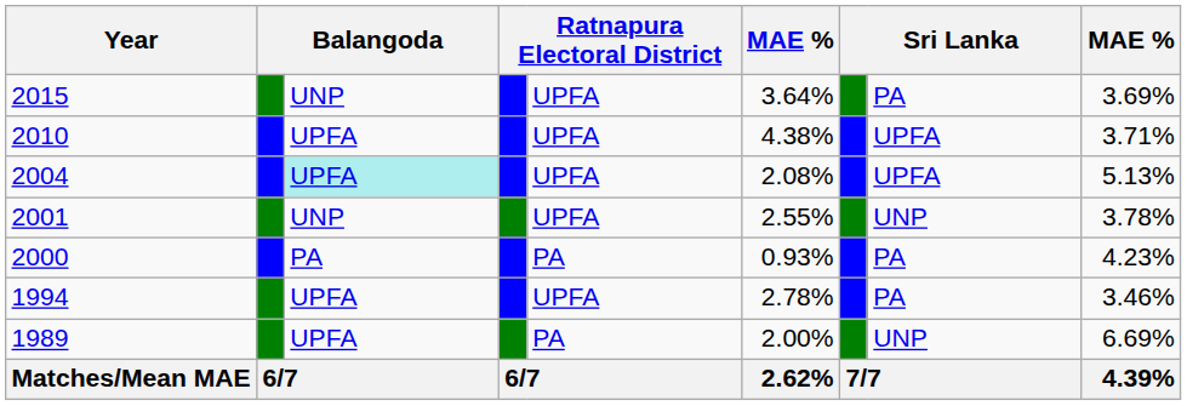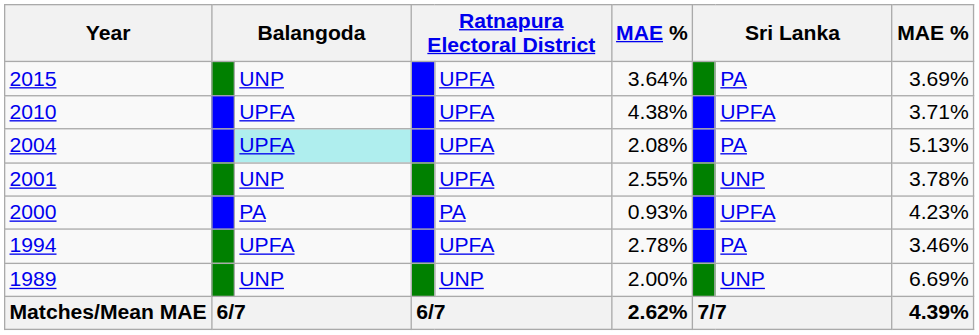 <table class="wikitable">
 <tr>
 <th>Year</th>
 <th colspan="2" width="144px">Balangoda</th>
 <th colspan="2" width="144px"><a href='#'>Ratnapura Electoral District</a></th>
 <th><a href='#'>MAE</a> %</th>
 <th colspan="2" width="144px">Sri Lanka</th>
 <th>MAE %</th>
 </tr>
 <tr>
 <td><a href='#'>2015</a></td>
 <td style="background-color:green;" width="10px"></td>
 <td style="text-align:left;"><a href='#'>UNP</a></td>
 <td style="background-color:blue;" width="10px"></td>
 <td style="text-align:left;"><a href='#'>UPFA</a></td>
 <td style="text-align:right;">3.64%</td>
 <td style="background-color:green;" width="10px"></td>
 <td style="text-align:left;"><a href='#'>PA</a></td>
 <td style="text-align:right;">3.69%</td>
 </tr>
 <tr>
 <td><a href='#'>2010</a></td>
 <td style="background-color:blue;" width="10px"></td>
 <td style="text-align:left;"><a href='#'>UPFA</a></td>
 <td style="background-color:blue;" width="10px"></td>
 <td style="text-align:left;"><a href='#'>UPFA</a></td>
 <td style="text-align:right;">4.38%</td>
 <td style="background-color:blue;" width="10px"></td>
 <td style="text-align:left;"><a href='#'>UPFA</a></td>
 <td style="text-align:right;">3.71%</td>
 </tr>
 <tr>
 <td><a href='#'>2004</a></td>
 <td style="background-color:blue;" width="10px"></td>
 <td style="background: paleturquoise; text-align:left;"><a href='#'>UPFA</a></td>
 <td style="background-color:blue;" width="10px"></td>
 <td style="text-align:left;"><a href='#'>UPFA</a></td>
 <td style="text-align:right;">2.08%</td>
 <td style="background-color:blue;" width="10px"></td>
-<td style="text-align:left;"><a href='#'>UPFA</a></td>
+<td style="text-align:left;"><a href='#'>PA</a></td>
 <td style="text-align:right;">5.13%</td>
 </tr>
 <tr>
 <td><a href='#'>2001</a></td>
 <td style="background-color:green;" width="10px"></td>
 <td style="text-align:left;"><a href='#'>UNP</a></td>
 <td style="background-color:green;" width="10px"></td>
 <td style="text-align:left;"><a href='#'>UPFA</a></td>
 <td style="text-align:right;">2.55%</td>
 <td style="background-color:green;" width="10px"></td>
 <td style="text-align:left;"><a href='#'>UNP</a></td>
 <td style="text-align:right;">3.78%</td>
 </tr>
 <tr>
 <td><a href='#'>2000</a></td>
 <td style="background-color:blue;" width="10px"></td>
 <td style="text-align:left;"><a href='#'>PA</a></td>
 <td style="background-color:blue;" width="10px"></td>
 <td style="text-align:left;"><a href='#'>PA</a></td>
 <td style="text-align:right;">0.93%</td>
 <td style="background-color:blue;" width="10px"></td>
-<td style="text-align:left;"><a href='#'>PA</a></td>
+<td style="text-align:left;"><a href='#'>UPFA</a></td>
 <td style="text-align:right;">4.23%</td>
 </tr>
 <tr>
 <td><a href='#'>1994</a></td>
 <td style="background-color:green;" width="10px"></td>
 <td style="text-align:left;"><a href='#'>UPFA</a></td>
 <td style="background-color:blue;" width="10px"></td>
 <td style="text-align:left;"><a href='#'>UPFA</a></td>
 <td style="text-align:right;">2.78%</td>
 <td style="background-color:blue;" width="10px"></td>
 <td style="text-align:left;"><a href='#'>PA</a></td>
 <td style="text-align:right;">3.46%</td>
 </tr>
 <tr>
 <td><a href='#'>1989</a></td>
 <td style="background-color:green;" width="10px"></td>
-<td style="text-align:left;"><a href='#'>UPFA</a></td>
+<td style="text-align:left;"><a href='#'>UNP</a></td>
 <td style="background-color:green;" width="10px"></td>
-<td style="text-align:left;"><a href='#'>PA</a></td>
+<td style="text-align:left;"><a href='#'>UNP</a></td>
 <td style="text-align:right;">2.00%</td>
 <td style="background-color:green;" width="10px"></td>
 <td style="text-align:left;"><a href='#'>UNP</a></td>
 <td style="text-align:right;">6.69%</td>
 </tr>
 <tr>
 <th>Matches/Mean MAE</th>
 <th style="text-align:left;"colspan="2" width="144px">6/7</th>
 <th style="text-align:left;"colspan="2" width="144px">6/7</th>
 <th style="text-align:right;">2.62%</th>
 <th style="text-align:left;"colspan="2" width="144px">7/7</th>
 <th style="text-align:right;">4.39%</th>
 </tr>
 </table>
